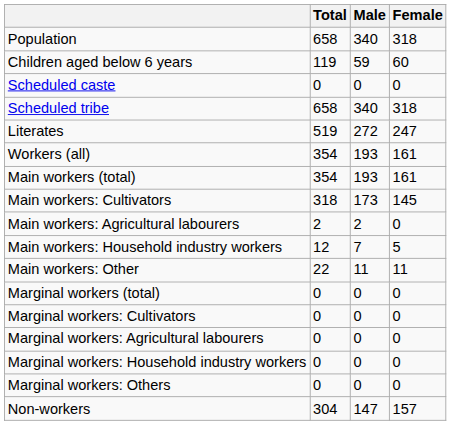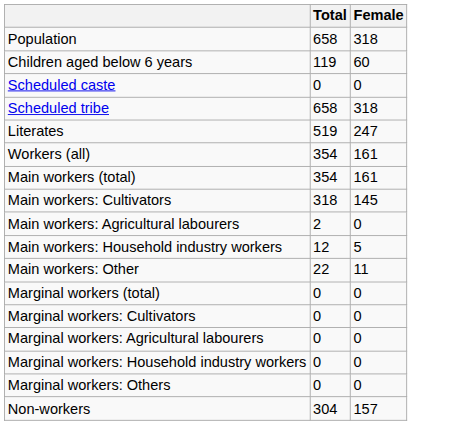 <table class="wikitable sortable">
 <tr>
 <th></th>
 <th>Total</th>
-<th>Male</th>
 <th>Female</th>
 </tr>
 <tr>
 <td>Population</td>
 <td>658</td>
-<td>340</td>
 <td>318</td>
 </tr>
 <tr>
 <td>Children aged below 6 years</td>
 <td>119</td>
-<td>59</td>
 <td>60</td>
 </tr>
 <tr>
 <td><a href='#'>Scheduled caste</a></td>
 <td>0</td>
 <td>0</td>
-<td>0</td>
 </tr>
 <tr>
 <td><a href='#'>Scheduled tribe</a></td>
 <td>658</td>
-<td>340</td>
 <td>318</td>
 </tr>
 <tr>
 <td>Literates</td>
 <td>519</td>
-<td>272</td>
 <td>247</td>
 </tr>
 <tr>
 <td>Workers (all)</td>
 <td>354</td>
-<td>193</td>
 <td>161</td>
 </tr>
 <tr>
 <td>Main workers (total)</td>
 <td>354</td>
-<td>193</td>
 <td>161</td>
 </tr>
 <tr>
 <td>Main workers: Cultivators</td>
 <td>318</td>
-<td>173</td>
 <td>145</td>
 </tr>
 <tr>
 <td>Main workers: Agricultural labourers</td>
-<td>2</td>
 <td>2</td>
 <td>0</td>
 </tr>
 <tr>
 <td>Main workers: Household industry workers</td>
 <td>12</td>
-<td>7</td>
 <td>5</td>
 </tr>
 <tr>
 <td>Main workers: Other</td>
 <td>22</td>
 <td>11</td>
-<td>11</td>
 </tr>
 <tr>
 <td>Marginal workers (total)</td>
-<td>0</td>
 <td>0</td>
 <td>0</td>
 </tr>
 <tr>
 <td>Marginal workers: Cultivators</td>
 <td>0</td>
 <td>0</td>
-<td>0</td>
 </tr>
 <tr>
 <td>Marginal workers: Agricultural labourers</td>
-<td>0</td>
 <td>0</td>
 <td>0</td>
 </tr>
 <tr>
 <td>Marginal workers: Household industry workers</td>
 <td>0</td>
 <td>0</td>
-<td>0</td>
 </tr>
 <tr>
 <td>Marginal workers: Others</td>
-<td>0</td>
 <td>0</td>
 <td>0</td>
 </tr>
 <tr>
 <td>Non-workers</td>
 <td>304</td>
-<td>147</td>
 <td>157</td>
 </tr>
 </table>
